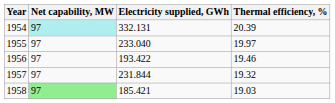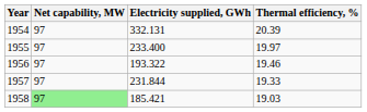 <table class="wikitable">
 <tr>
 <th>Year</th>
 <th>Net  capability, MW</th>
 <th>Electricity  supplied, GWh</th>
 <th>Thermal  efficiency, %</th>
 </tr>
 <tr>
 <td>1954</td>
-<td style="background: paleturquoise;">97</td>
+<td>97</td>
 <td>332.131</td>
 <td>20.39</td>
 </tr>
 <tr>
 <td>1955</td>
 <td>97</td>
-<td>233.040</td>
+<td>233.400</td>
 <td>19.97</td>
 </tr>
 <tr>
 <td>1956</td>
 <td>97</td>
-<td>193.422</td>
+<td>193.322</td>
 <td>19.46</td>
 </tr>
 <tr>
 <td>1957</td>
 <td>97</td>
 <td>231.844</td>
-<td>19.32</td>
+<td>19.33</td>
 </tr>
 <tr>
 <td>1958</td>
 <td style="background: lightgreen;">97</td>
 <td>185.421</td>
 <td>19.03</td>
 </tr>
 </table>
